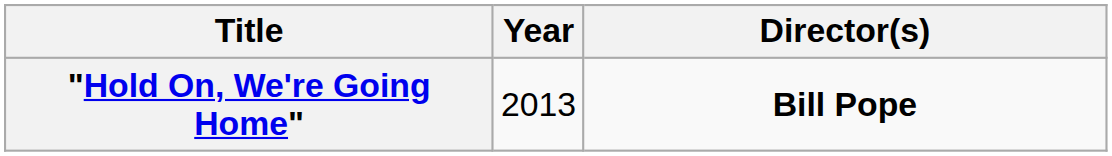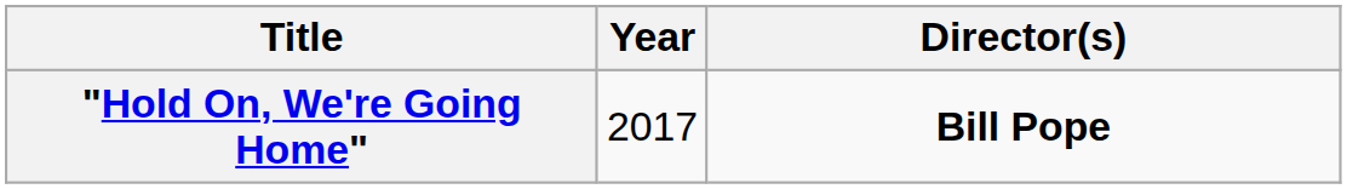 <table class="wikitable plainrowheaders" style="text-align:center;">
 <tr>
 <th scope="col" style="width:14em;">Title</th>
 <th scope="col" style="width:1em;">Year</th>
 <th scope="col" style="width:15em;">Director(s)</th>
 </tr>
 <tr>
 <th scope="row">"<a href='#'>Hold On, We're Going Home</a>"<br></th>
-<td>2013</td>
+<td>2017</td>
 <td><strong>Bill Pope</strong></td>
 </tr>
 </table>
